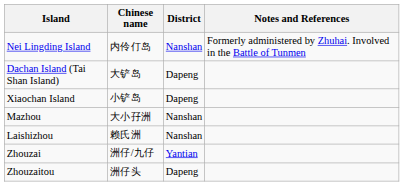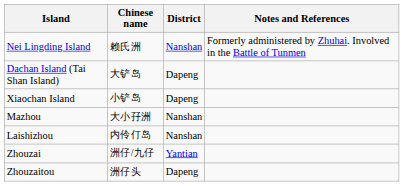 <table class="wikitable">
 <tr>
 <th>Island</th>
 <th>Chinese name</th>
 <th>District</th>
 <th>Notes and References</th>
 </tr>
 <tr>
 <td><a href='#'>Nei Lingding Island</a></td>
-<td>内伶仃岛</td>
+<td>赖氏洲</td>
 <td><a href='#'>Nanshan</a></td>
 <td>Formerly administered by <a href='#'>Zhuhai</a>. Involved in the <a href='#'>Battle of Tunmen</a></td>
 </tr>
 <tr>
 <td><a href='#'>Dachan Island</a> (Tai Shan Island)</td>
 <td>大铲岛</td>
 <td>Dapeng</td>
 <td></td>
 </tr>
 <tr>
 <td>Xiaochan Island</td>
 <td>小铲岛</td>
 <td>Dapeng</td>
 <td></td>
 </tr>
 <tr>
 <td>Mazhou</td>
 <td>大小孖洲</td>
 <td>Nanshan</td>
 <td></td>
 </tr>
 <tr>
 <td>Laishizhou</td>
-<td>赖氏洲</td>
+<td>内伶仃岛</td>
 <td>Nanshan</td>
 <td></td>
 </tr>
 <tr>
 <td>Zhouzai</td>
 <td>洲仔/九仔</td>
 <td><a href='#'>Yantian</a></td>
 <td></td>
 </tr>
 <tr>
 <td>Zhouzaitou</td>
 <td>洲仔头</td>
 <td>Dapeng</td>
 <td></td>
 </tr>
 </table>
